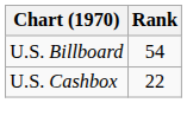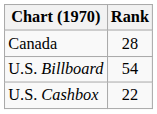 <table class="wikitable sortable">
 <tr>
 <th align="left">Chart (1970)</th>
 <th style="text-align:center;">Rank</th>
+</tr>
+<tr>
+<td>Canada</td>
+<td style="text-align:center;">28</td>
 </tr>
 <tr>
 <td>U.S. <em>Billboard</em></td>
 <td style="text-align:center;">54</td>
 </tr>
 <tr>
 <td>U.S. <em>Cashbox</em></td>
 <td style="text-align:center;">22</td>
 </tr>
 </table>
